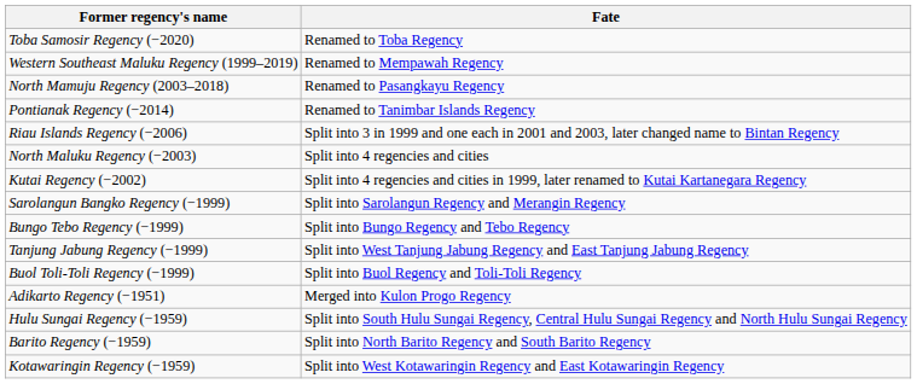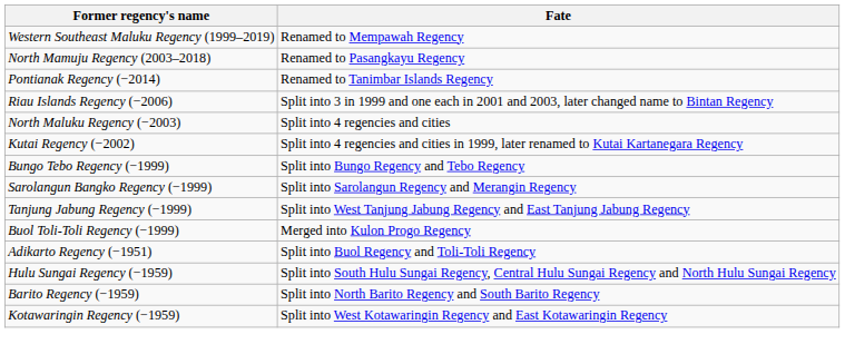 <table class="wikitable">
 <tr>
 <th>Former regency's name</th>
 <th>Fate</th>
-</tr>
-<tr>
-<td><em>Toba Samosir Regency</em> (−2020)</td>
-<td>Renamed to <a href='#'>Toba Regency</a></td>
 </tr>
 <tr>
 <td><em>Western Southeast Maluku Regency</em> (1999–2019)</td>
 <td>Renamed to <a href='#'>Mempawah Regency</a></td>
 </tr>
 <tr>
 <td><em>North Mamuju Regency</em> (2003–2018)</td>
 <td>Renamed to <a href='#'>Pasangkayu Regency</a></td>
 </tr>
 <tr>
 <td><em>Pontianak Regency</em> (−2014)</td>
 <td>Renamed to <a href='#'>Tanimbar Islands Regency</a></td>
 </tr>
 <tr>
 <td><em>Riau Islands Regency</em> (−2006)</td>
 <td>Split into 3 in 1999 and one each in 2001 and 2003, later changed name to <a href='#'>Bintan Regency</a></td>
 </tr>
 <tr>
 <td><em>North Maluku Regency</em> (−2003)</td>
 <td>Split into 4 regencies and cities</td>
 </tr>
 <tr>
 <td><em>Kutai Regency</em> (−2002)</td>
 <td>Split into 4 regencies and cities in 1999, later renamed to <a href='#'>Kutai Kartanegara Regency</a></td>
 </tr>
 <tr>
+<td><em>Bungo Tebo Regency</em> (−1999)</td>
+<td>Split into <a href='#'>Bungo Regency</a> and <a href='#'>Tebo Regency</a></td>
+</tr>
+<tr>
 <td><em>Sarolangun Bangko Regency</em> (−1999)</td>
 <td>Split into <a href='#'>Sarolangun Regency</a> and <a href='#'>Merangin Regency</a></td>
-</tr>
-<tr>
-<td><em>Bungo Tebo Regency</em> (−1999)</td>
-<td>Split into <a href='#'>Bungo Regency</a> and <a href='#'>Tebo Regency</a></td>
 </tr>
 <tr>
 <td><em>Tanjung Jabung Regency</em> (−1999)</td>
 <td>Split into <a href='#'>West Tanjung Jabung Regency</a> and <a href='#'>East Tanjung Jabung Regency</a></td>
 </tr>
 <tr>
 <td><em>Buol Toli-Toli Regency</em> (−1999)</td>
-<td>Split into <a href='#'>Buol Regency</a> and <a href='#'>Toli-Toli Regency</a></td>
+<td>Merged into <a href='#'>Kulon Progo Regency</a></td>
 </tr>
 <tr>
 <td><em>Adikarto Regency</em> (−1951)</td>
-<td>Merged into <a href='#'>Kulon Progo Regency</a></td>
+<td>Split into <a href='#'>Buol Regency</a> and <a href='#'>Toli-Toli Regency</a></td>
 </tr>
 <tr>
 <td><em>Hulu Sungai Regency</em> (−1959)</td>
 <td>Split into <a href='#'>South Hulu Sungai Regency</a>, <a href='#'>Central Hulu Sungai Regency</a> and <a href='#'>North Hulu Sungai Regency</a></td>
 </tr>
 <tr>
 <td><em>Barito Regency</em> (−1959)</td>
 <td>Split into <a href='#'>North Barito Regency</a> and <a href='#'>South Barito Regency</a></td>
 </tr>
 <tr>
 <td><em>Kotawaringin Regency</em> (−1959)</td>
 <td>Split into <a href='#'>West Kotawaringin Regency</a> and <a href='#'>East Kotawaringin Regency</a></td>
 </tr>
 </table>
